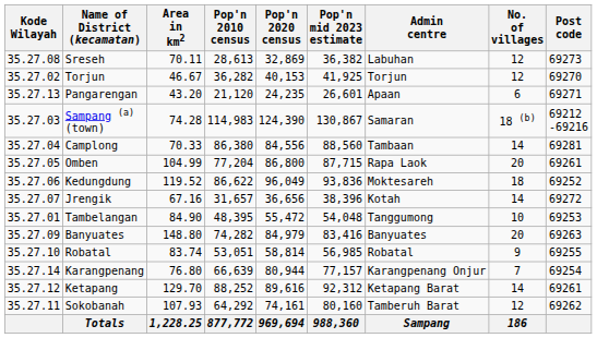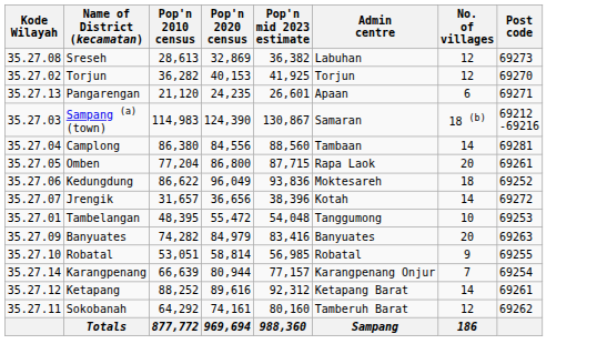 <table class="wikitable sortable">
 <tr>
 <th>Kode <br>Wilayah</th>
 <th>Name of<br>District<br>(<em>kecamatan</em>)</th>
-<th>Area<br>in<br>km<sup>2</sup></th>
 <th>Pop'n <br>2010<br>census</th>
 <th>Pop'n <br>2020<br>census</th>
 <th>Pop'n <br>mid 2023<br>estimate</th>
 <th>Admin<br>centre</th>
 <th>No.<br> of <br>villages</th>
 <th>Post<br>code</th>
 </tr>
 <tr>
 <td>35.27.08</td>
 <td>Sreseh</td>
-<td align="right">70.11</td>
 <td align="right">28,613</td>
 <td align="right">32,869</td>
 <td align="right">36,382</td>
 <td>Labuhan</td>
 <td align="center">12</td>
 <td>69273</td>
 </tr>
 <tr>
 <td>35.27.02</td>
 <td>Torjun</td>
-<td align="right">46.67</td>
 <td align="right">36,282</td>
 <td align="right">40,153</td>
 <td align="right">41,925</td>
 <td>Torjun</td>
 <td align="center">12</td>
 <td>69270</td>
 </tr>
 <tr>
 <td>35.27.13</td>
 <td>Pangarengan</td>
-<td align="right">43.20</td>
 <td align="right">21,120</td>
 <td align="right">24,235</td>
 <td align="right">26,601</td>
 <td>Apaan</td>
 <td align="center">6</td>
 <td>69271</td>
 </tr>
 <tr>
 <td>35.27.03</td>
 <td><a href='#'>Sampang</a> <sup>(a)</sup><br>(town)</td>
-<td align="right">74.28</td>
 <td align="right">114,983</td>
 <td align="right">124,390</td>
 <td align="right">130,867</td>
 <td>Samaran</td>
 <td align="center">18 <sup>(b)</sup></td>
 <td>69212<br>-69216</td>
 </tr>
 <tr>
 <td>35.27.04</td>
 <td>Camplong</td>
-<td align="right">70.33</td>
 <td align="right">86,380</td>
 <td align="right">84,556</td>
 <td align="right">88,560</td>
 <td>Tambaan</td>
 <td align="center">14</td>
 <td>69281</td>
 </tr>
 <tr>
 <td>35.27.05</td>
 <td>Omben</td>
-<td align="right">104.99</td>
 <td align="right">77,204</td>
 <td align="right">86,800</td>
 <td align="right">87,715</td>
 <td>Rapa Laok</td>
 <td align="center">20</td>
 <td>69261</td>
 </tr>
 <tr>
 <td>35.27.06</td>
 <td>Kedungdung</td>
-<td align="right">119.52</td>
 <td align="right">86,622</td>
 <td align="right">96,049</td>
 <td align="right">93,836</td>
 <td>Moktesareh</td>
 <td align="center">18</td>
 <td>69252</td>
 </tr>
 <tr>
 <td>35.27.07</td>
 <td>Jrengik</td>
-<td align="right">67.16</td>
 <td align="right">31,657</td>
 <td align="right">36,656</td>
 <td align="right">38,396</td>
 <td>Kotah</td>
 <td align="center">14</td>
 <td>69272</td>
 </tr>
 <tr>
 <td>35.27.01</td>
 <td>Tambelangan</td>
-<td align="right">84.90</td>
 <td align="right">48,395</td>
 <td align="right">55,472</td>
 <td align="right">54,048</td>
 <td>Tanggumong</td>
 <td align="center">10</td>
 <td>69253</td>
 </tr>
 <tr>
 <td>35.27.09</td>
 <td>Banyuates</td>
-<td align="right">148.80</td>
 <td align="right">74,282</td>
 <td align="right">84,979</td>
 <td align="right">83,416</td>
 <td>Banyuates</td>
 <td align="center">20</td>
 <td>69263</td>
 </tr>
 <tr>
 <td>35.27.10</td>
 <td>Robatal</td>
-<td align="right">83.74</td>
 <td align="right">53,051</td>
 <td align="right">58,814</td>
 <td align="right">56,985</td>
 <td>Robatal</td>
 <td align="center">9</td>
 <td>69255</td>
 </tr>
 <tr>
 <td>35.27.14</td>
 <td>Karangpenang</td>
-<td align="right">76.80</td>
 <td align="right">66,639</td>
 <td align="right">80,944</td>
 <td align="right">77,157</td>
 <td>Karangpenang Onjur</td>
 <td align="center">7</td>
 <td>69254</td>
 </tr>
 <tr>
 <td>35.27.12</td>
 <td>Ketapang</td>
-<td align="right">129.70</td>
 <td align="right">88,252</td>
 <td align="right">89,616</td>
 <td align="right">92,312</td>
 <td>Ketapang Barat</td>
 <td align="center">14</td>
 <td>69261</td>
 </tr>
 <tr>
 <td>35.27.11</td>
 <td>Sokobanah</td>
-<td align="right">107.93</td>
 <td align="right">64,292</td>
 <td align="right">74,161</td>
 <td align="right">80,160</td>
 <td>Tamberuh Barat</td>
 <td align="center">12</td>
 <td>69262</td>
 </tr>
 <tr>
 <th></th>
 <th><strong><em>Totals</em></strong></th>
-<th align="right"><em>1,228.25</em></th>
 <th align="right"><em>877,772</em></th>
 <th align="right"><em>969,694</em></th>
 <th align="right"><em>988,360</em></th>
 <th><em>Sampang</em></th>
 <th align="center"><em>186</em></th>
 <th></th>
 </tr>
 </table>
